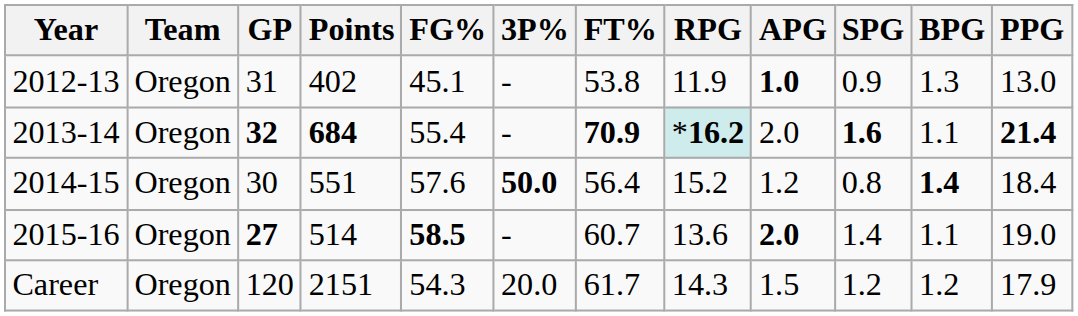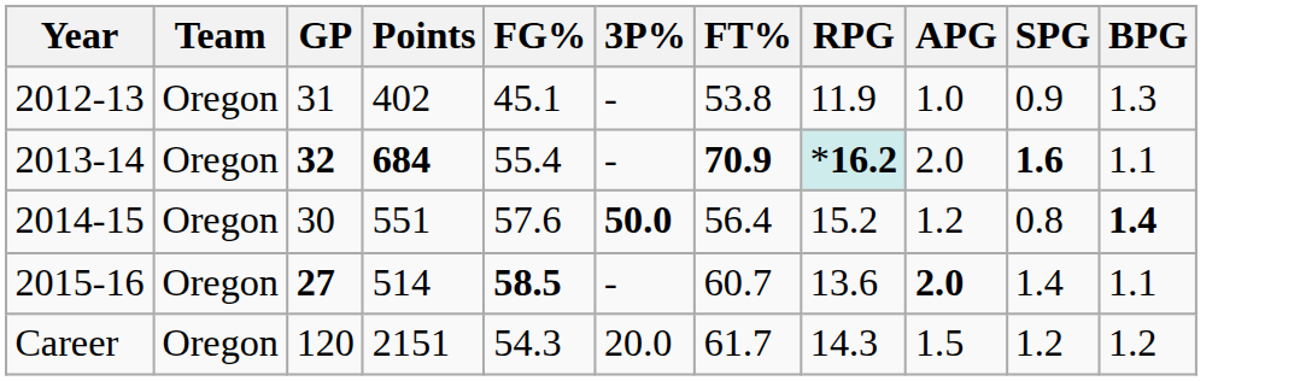 <table class="wikitable">
 <tr>
 <th>Year</th>
 <th>Team</th>
 <th>GP</th>
 <th>Points</th>
 <th>FG%</th>
 <th>3P%</th>
 <th>FT%</th>
 <th>RPG</th>
 <th>APG</th>
 <th>SPG</th>
 <th>BPG</th>
-<th>PPG</th>
 </tr>
 <tr>
 <td>2012-13</td>
 <td>Oregon</td>
 <td>31</td>
 <td>402</td>
 <td>45.1</td>
 <td>-</td>
 <td>53.8</td>
 <td>11.9</td>
-<td><strong>1.0</strong></td>
+<td>1.0</td>
 <td>0.9</td>
 <td>1.3</td>
-<td>13.0</td>
 </tr>
 <tr>
 <td>2013-14</td>
 <td>Oregon</td>
 <td><strong>32</strong></td>
 <td><strong>684</strong></td>
 <td>55.4</td>
 <td>-</td>
 <td><strong>70.9</strong></td>
 <td bgcolor=#cfecec>*<strong>16.2</strong></td>
 <td>2.0</td>
 <td><strong>1.6</strong></td>
 <td>1.1</td>
-<td><strong>21.4</strong></td>
 </tr>
 <tr>
 <td>2014-15</td>
 <td>Oregon</td>
 <td>30</td>
 <td>551</td>
 <td>57.6</td>
 <td><strong>50.0</strong></td>
 <td>56.4</td>
 <td>15.2</td>
 <td>1.2</td>
 <td>0.8</td>
 <td><strong>1.4</strong></td>
-<td>18.4</td>
 </tr>
 <tr>
 <td>2015-16</td>
 <td>Oregon</td>
 <td><strong>27</strong></td>
 <td>514</td>
 <td><strong>58.5</strong></td>
 <td>-</td>
 <td>60.7</td>
 <td>13.6</td>
 <td><strong>2.0</strong></td>
 <td>1.4</td>
 <td>1.1</td>
-<td>19.0</td>
 </tr>
 <tr>
 <td>Career</td>
 <td>Oregon</td>
 <td>120</td>
 <td>2151</td>
 <td>54.3</td>
 <td>20.0</td>
 <td>61.7</td>
 <td>14.3</td>
 <td>1.5</td>
 <td>1.2</td>
 <td>1.2</td>
-<td>17.9</td>
 </tr>
 </table>
